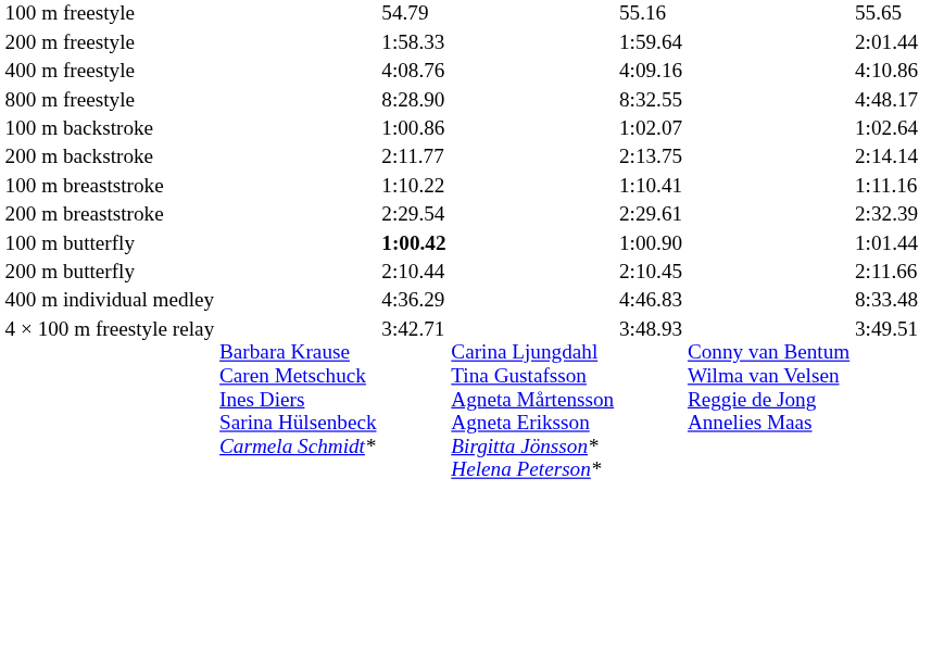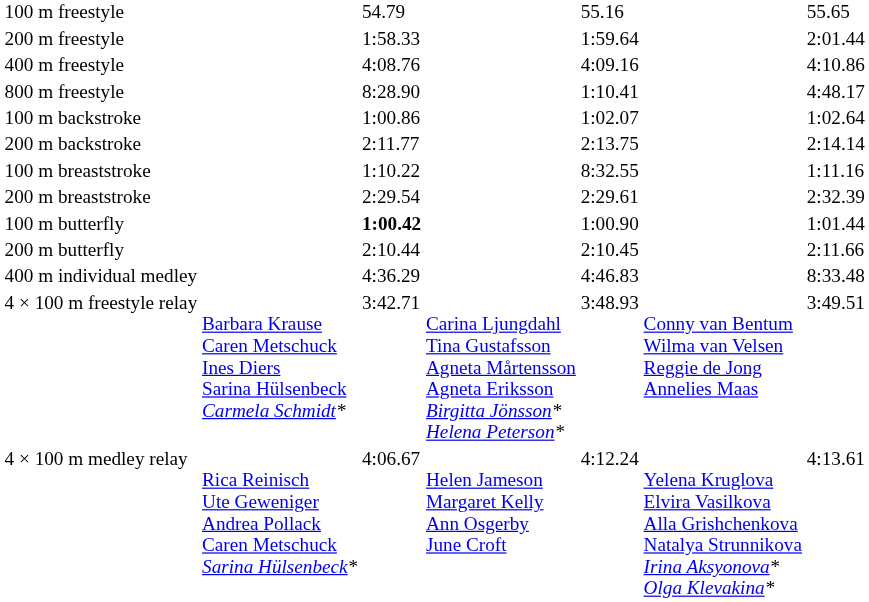 <table>
 <tr>
 <td>100 m freestyle<br></td>
 <td></td>
 <td>54.79<br></td>
 <td></td>
 <td>55.16</td>
 <td></td>
 <td>55.65</td>
 </tr>
 <tr>
 <td>200 m freestyle<br></td>
 <td></td>
 <td>1:58.33<br></td>
 <td></td>
 <td>1:59.64</td>
 <td></td>
 <td>2:01.44</td>
 </tr>
 <tr>
 <td>400 m freestyle<br></td>
 <td></td>
 <td>4:08.76<br></td>
 <td></td>
 <td>4:09.16</td>
 <td></td>
 <td>4:10.86</td>
 </tr>
 <tr>
 <td>800 m freestyle<br></td>
 <td></td>
 <td>8:28.90<br></td>
 <td></td>
-<td>8:32.55</td>
+<td>1:10.41</td>
 <td></td>
 <td>4:48.17</td>
 </tr>
 <tr>
 <td>100 m backstroke<br></td>
 <td></td>
 <td>1:00.86<br></td>
 <td></td>
 <td>1:02.07</td>
 <td></td>
 <td>1:02.64</td>
 </tr>
 <tr>
 <td>200 m backstroke<br></td>
 <td></td>
 <td>2:11.77<br></td>
 <td></td>
 <td>2:13.75</td>
 <td></td>
 <td>2:14.14</td>
 </tr>
 <tr>
 <td>100 m breaststroke<br></td>
 <td></td>
 <td>1:10.22</td>
 <td></td>
-<td>1:10.41</td>
+<td>8:32.55</td>
 <td></td>
 <td>1:11.16</td>
 </tr>
 <tr>
 <td>200 m breaststroke<br></td>
 <td></td>
 <td>2:29.54<br></td>
 <td></td>
 <td>2:29.61</td>
 <td></td>
 <td>2:32.39</td>
 </tr>
 <tr>
 <td>100 m butterfly<br></td>
 <td></td>
 <td><strong>1:00.42</strong></td>
 <td></td>
 <td>1:00.90</td>
 <td></td>
 <td>1:01.44</td>
 </tr>
 <tr>
 <td>200 m butterfly<br></td>
 <td></td>
 <td>2:10.44<br></td>
 <td></td>
 <td>2:10.45</td>
 <td></td>
 <td>2:11.66</td>
 </tr>
 <tr>
 <td>400 m individual medley<br></td>
 <td></td>
 <td>4:36.29<br></td>
 <td></td>
 <td>4:46.83</td>
 <td></td>
 <td>8:33.48</td>
 </tr>
 <tr valign="top">
 <td>4 × 100 m freestyle relay<br></td>
 <td><br> <a href='#'>Barbara Krause</a><br> <a href='#'>Caren Metschuck</a><br> <a href='#'>Ines Diers</a><br> <a href='#'>Sarina Hülsenbeck</a><br> <em><a href='#'>Carmela Schmidt</a>*</em></td>
 <td>3:42.71<br></td>
 <td><br> <a href='#'>Carina Ljungdahl</a><br> <a href='#'>Tina Gustafsson</a><br> <a href='#'>Agneta Mårtensson</a><br> <a href='#'>Agneta Eriksson</a><br> <em><a href='#'>Birgitta Jönsson</a>*</em><br> <em><a href='#'>Helena Peterson</a>*</em></td>
 <td>3:48.93</td>
 <td><br> <a href='#'>Conny van Bentum</a><br> <a href='#'>Wilma van Velsen</a><br> <a href='#'>Reggie de Jong</a><br> <a href='#'>Annelies Maas</a></td>
 <td>3:49.51</td>
 </tr>
+<tr valign="top">
+<td>4 × 100 m medley relay<br></td>
+<td><br> <a href='#'>Rica Reinisch</a><br> <a href='#'>Ute Geweniger</a><br> <a href='#'>Andrea Pollack</a><br> <a href='#'>Caren Metschuck</a><br> <em><a href='#'>Sarina Hülsenbeck</a>*</em></td>
+<td>4:06.67<br></td>
+<td><br> <a href='#'>Helen Jameson</a><br> <a href='#'>Margaret Kelly</a><br> <a href='#'>Ann Osgerby</a><br> <a href='#'>June Croft</a></td>
+<td>4:12.24</td>
+<td><br> <a href='#'>Yelena Kruglova</a><br> <a href='#'>Elvira Vasilkova</a><br> <a href='#'>Alla Grishchenkova</a><br> <a href='#'>Natalya Strunnikova</a><br> <em><a href='#'>Irina Aksyonova</a>*</em><br> <em><a href='#'>Olga Klevakina</a>*</em></td>
+<td>4:13.61</td>
+</tr>
 </table>
